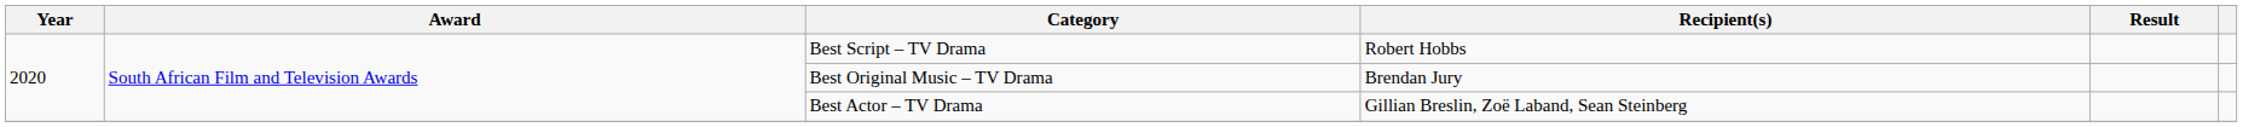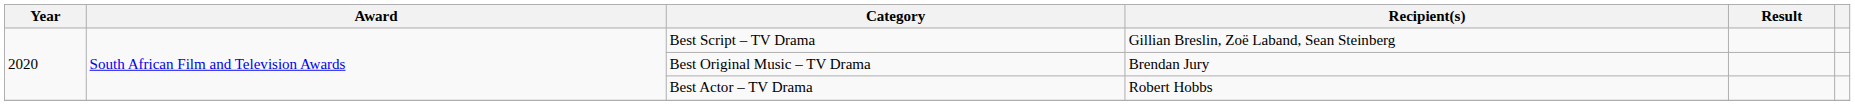 <table class="wikitable sortable plainrowheaders" style="width:99%;">
 <tr>
 <th scope="col">Year</th>
 <th scope="col">Award</th>
 <th scope="col">Category</th>
 <th scope="col">Recipient(s)</th>
 <th scope="col">Result</th>
 <th scope="col" class="unsortable"></th>
 </tr>
 <tr>
 <td rowspan="3">2020</td>
 <td rowspan="3"><a href='#'>South African Film and Television Awards</a></td>
 <td>Best Script – TV Drama</td>
-<td>Robert Hobbs</td>
+<td>Gillian Breslin, Zoë Laband, Sean Steinberg</td>
 <td></td>
 <td></td>
 </tr>
 <tr>
 <td>Best Original Music – TV Drama</td>
 <td>Brendan Jury</td>
 <td></td>
 <td></td>
 </tr>
 <tr>
 <td>Best Actor – TV Drama</td>
-<td>Gillian Breslin, Zoë Laband, Sean Steinberg</td>
+<td>Robert Hobbs</td>
 <td></td>
 <td></td>
 </tr>
 <tr>
 </tr>
 </table>
